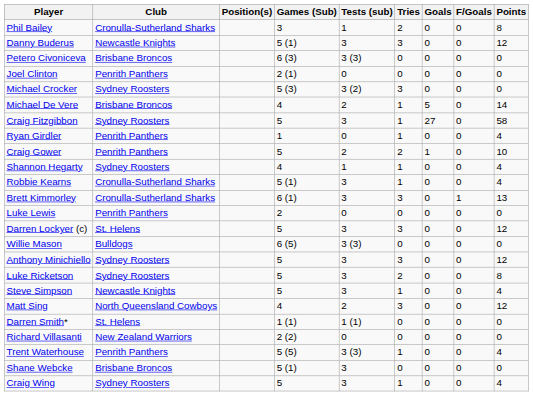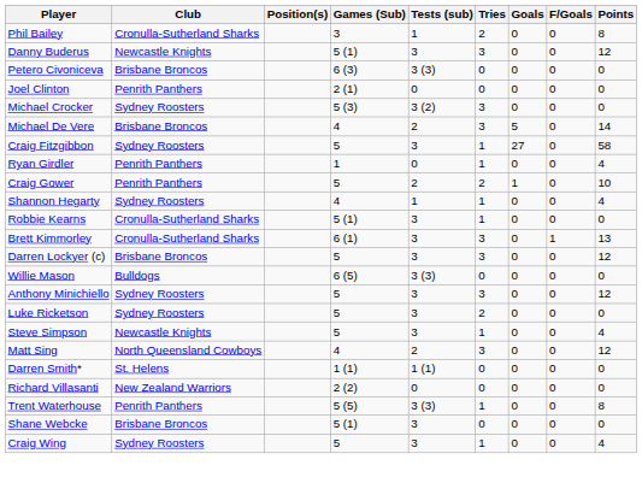 <table class=wikitable>
 <tr bgcolor="#CCCCFF">
 <th><strong>Player</strong></th>
 <th><strong>Club</strong></th>
 <th><strong>Position(s)</strong></th>
 <th><strong>Games (Sub)</strong></th>
 <th><strong>Tests (sub)</strong></th>
 <th><strong>Tries</strong></th>
 <th><strong>Goals</strong></th>
 <th><strong>F/Goals</strong></th>
 <th><strong>Points</strong></th>
 </tr>
 <tr>
 <td><a href='#'>Phil Bailey</a></td>
 <td> <a href='#'>Cronulla-Sutherland Sharks</a></td>
 <td></td>
 <td>3</td>
 <td>1</td>
 <td>2</td>
 <td>0</td>
 <td>0</td>
 <td>8</td>
 </tr>
 <tr>
 <td><a href='#'>Danny Buderus</a></td>
 <td> <a href='#'>Newcastle Knights</a></td>
 <td></td>
 <td>5 (1)</td>
 <td>3</td>
 <td>3</td>
 <td>0</td>
 <td>0</td>
 <td>12</td>
 </tr>
 <tr>
 <td><a href='#'>Petero Civoniceva</a></td>
 <td> <a href='#'>Brisbane Broncos</a></td>
 <td></td>
 <td>6 (3)</td>
 <td>3 (3)</td>
 <td>0</td>
 <td>0</td>
 <td>0</td>
 <td>0</td>
 </tr>
 <tr>
 <td><a href='#'>Joel Clinton</a></td>
 <td> <a href='#'>Penrith Panthers</a></td>
 <td></td>
 <td>2 (1)</td>
 <td>0</td>
 <td>0</td>
 <td>0</td>
 <td>0</td>
 <td>0</td>
 </tr>
 <tr>
 <td><a href='#'>Michael Crocker</a></td>
 <td> <a href='#'>Sydney Roosters</a></td>
 <td></td>
 <td>5 (3)</td>
 <td>3 (2)</td>
 <td>3</td>
 <td>0</td>
 <td>0</td>
 <td>0</td>
 </tr>
 <tr>
 <td><a href='#'>Michael De Vere</a></td>
 <td> <a href='#'>Brisbane Broncos</a></td>
 <td></td>
 <td>4</td>
 <td>2</td>
-<td>1</td>
+<td>3</td>
 <td>5</td>
 <td>0</td>
 <td>14</td>
 </tr>
 <tr>
 <td><a href='#'>Craig Fitzgibbon</a></td>
 <td> <a href='#'>Sydney Roosters</a></td>
 <td></td>
 <td>5</td>
 <td>3</td>
 <td>1</td>
 <td>27</td>
 <td>0</td>
 <td>58</td>
 </tr>
 <tr>
 <td><a href='#'>Ryan Girdler</a></td>
 <td> <a href='#'>Penrith Panthers</a></td>
 <td></td>
 <td>1</td>
 <td>0</td>
 <td>1</td>
 <td>0</td>
 <td>0</td>
 <td>4</td>
 </tr>
 <tr>
 <td><a href='#'>Craig Gower</a></td>
 <td> <a href='#'>Penrith Panthers</a></td>
 <td></td>
 <td>5</td>
 <td>2</td>
 <td>2</td>
 <td>1</td>
 <td>0</td>
 <td>10</td>
 </tr>
 <tr>
 <td><a href='#'>Shannon Hegarty</a></td>
 <td> <a href='#'>Sydney Roosters</a></td>
 <td></td>
 <td>4</td>
 <td>1</td>
 <td>1</td>
 <td>0</td>
 <td>0</td>
 <td>4</td>
 </tr>
 <tr>
 <td><a href='#'>Robbie Kearns</a></td>
 <td> <a href='#'>Cronulla-Sutherland Sharks</a></td>
 <td></td>
 <td>5 (1)</td>
 <td>3</td>
 <td>1</td>
 <td>0</td>
 <td>0</td>
-<td>4</td>
+<td>0</td>
 </tr>
 <tr>
 <td><a href='#'>Brett Kimmorley</a></td>
 <td> <a href='#'>Cronulla-Sutherland Sharks</a></td>
 <td></td>
 <td>6 (1)</td>
 <td>3</td>
 <td>3</td>
 <td>0</td>
 <td>1</td>
 <td>13</td>
 </tr>
 <tr>
-<td><a href='#'>Luke Lewis</a></td>
-<td> <a href='#'>Penrith Panthers</a></td>
-<td></td>
-<td>2</td>
-<td>0</td>
-<td>0</td>
-<td>0</td>
-<td>0</td>
-<td>0</td>
-</tr>
-<tr>
 <td><a href='#'>Darren Lockyer</a> (c)</td>
-<td> <a href='#'>St. Helens</a></td>
+<td> <a href='#'>Brisbane Broncos</a></td>
 <td></td>
 <td>5</td>
 <td>3</td>
 <td>3</td>
 <td>0</td>
 <td>0</td>
 <td>12</td>
 </tr>
 <tr>
 <td><a href='#'>Willie Mason</a></td>
 <td> <a href='#'>Bulldogs</a></td>
 <td></td>
 <td>6 (5)</td>
 <td>3 (3)</td>
 <td>0</td>
 <td>0</td>
 <td>0</td>
 <td>0</td>
 </tr>
 <tr>
 <td><a href='#'>Anthony Minichiello</a></td>
 <td> <a href='#'>Sydney Roosters</a></td>
 <td></td>
 <td>5</td>
 <td>3</td>
 <td>3</td>
 <td>0</td>
 <td>0</td>
 <td>12</td>
 </tr>
 <tr>
 <td><a href='#'>Luke Ricketson</a></td>
 <td> <a href='#'>Sydney Roosters</a></td>
 <td></td>
 <td>5</td>
 <td>3</td>
 <td>2</td>
 <td>0</td>
 <td>0</td>
-<td>8</td>
+<td>0</td>
 </tr>
 <tr>
 <td><a href='#'>Steve Simpson</a></td>
 <td> <a href='#'>Newcastle Knights</a></td>
 <td></td>
 <td>5</td>
 <td>3</td>
 <td>1</td>
 <td>0</td>
 <td>0</td>
 <td>4</td>
 </tr>
 <tr>
 <td><a href='#'>Matt Sing</a></td>
 <td> <a href='#'>North Queensland Cowboys</a></td>
 <td></td>
 <td>4</td>
 <td>2</td>
 <td>3</td>
 <td>0</td>
 <td>0</td>
 <td>12</td>
 </tr>
 <tr>
 <td><a href='#'>Darren Smith</a>*</td>
 <td> <a href='#'>St. Helens</a></td>
 <td></td>
 <td>1 (1)</td>
 <td>1 (1)</td>
 <td>0</td>
 <td>0</td>
 <td>0</td>
 <td>0</td>
 </tr>
 <tr>
 <td><a href='#'>Richard Villasanti</a></td>
 <td> <a href='#'>New Zealand Warriors</a></td>
 <td></td>
 <td>2 (2)</td>
 <td>0</td>
 <td>0</td>
 <td>0</td>
 <td>0</td>
 <td>0</td>
 </tr>
 <tr>
 <td><a href='#'>Trent Waterhouse</a></td>
 <td> <a href='#'>Penrith Panthers</a></td>
 <td></td>
 <td>5 (5)</td>
 <td>3 (3)</td>
 <td>1</td>
 <td>0</td>
 <td>0</td>
-<td>4</td>
+<td>8</td>
 </tr>
 <tr>
 <td><a href='#'>Shane Webcke</a></td>
 <td> <a href='#'>Brisbane Broncos</a></td>
 <td></td>
 <td>5 (1)</td>
 <td>3</td>
 <td>0</td>
 <td>0</td>
 <td>0</td>
 <td>0</td>
 </tr>
 <tr>
 <td><a href='#'>Craig Wing</a></td>
 <td> <a href='#'>Sydney Roosters</a></td>
 <td></td>
 <td>5</td>
 <td>3</td>
 <td>1</td>
 <td>0</td>
 <td>0</td>
 <td>4</td>
 </tr>
 </table>
